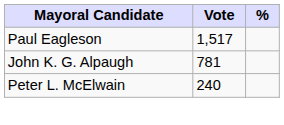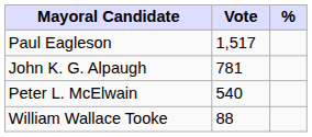 <table class="wikitable">
 <tr>
 <th style="background:#ddf; width:200px;">Mayoral Candidate </th>
 <th style="background:#ddf; width:50px;">Vote</th>
 <th style="background:#ddf; width:30px;">%</th>
 </tr>
 <tr>
 <td>Paul Eagleson</td>
 <td>1,517</td>
 <td></td>
 </tr>
 <tr>
 <td>John K. G. Alpaugh</td>
 <td>781</td>
 <td></td>
 </tr>
 <tr>
 <td>Peter L. McElwain</td>
-<td>240</td>
+<td>540</td>
+<td></td>
+</tr>
+<tr>
+<td>William Wallace Tooke</td>
+<td>88</td>
 <td></td>
 </tr>
 </table>
